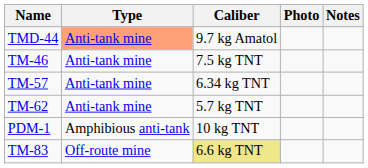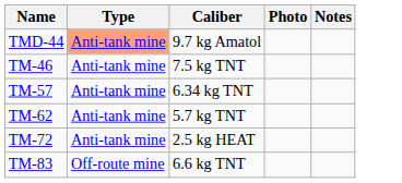 <table class="wikitable">
 <tr>
 <th>Name</th>
 <th>Type</th>
 <th>Caliber</th>
 <th>Photo</th>
 <th>Notes</th>
 </tr>
 <tr>
 <td><a href='#'>TMD-44</a></td>
 <td style="background: lightsalmon;"><a href='#'>Anti-tank mine</a></td>
 <td>9.7 kg Amatol</td>
 <td></td>
 <td></td>
 </tr>
 <tr>
 <td><a href='#'>TM-46</a></td>
 <td><a href='#'>Anti-tank mine</a></td>
 <td>7.5 kg TNT</td>
 <td></td>
 <td></td>
 </tr>
 <tr>
 <td><a href='#'>TM-57</a></td>
 <td><a href='#'>Anti-tank mine</a></td>
 <td>6.34 kg TNT</td>
 <td></td>
 <td></td>
 </tr>
 <tr>
 <td><a href='#'>TM-62</a></td>
 <td><a href='#'>Anti-tank mine</a></td>
 <td>5.7 kg TNT</td>
 <td></td>
 <td></td>
 </tr>
 <tr>
-<td><a href='#'>PDM-1</a></td>
-<td>Amphibious <a href='#'>anti-tank</a></td>
-<td>10 kg TNT</td>
+<td><a href='#'>TM-72</a></td>
+<td><a href='#'>Anti-tank mine</a></td>
+<td>2.5 kg HEAT</td>
 <td></td>
 <td></td>
 </tr>
 <tr>
 <td><a href='#'>TM-83</a></td>
 <td><a href='#'>Off-route mine</a></td>
-<td style="background: khaki;">6.6 kg TNT</td>
+<td>6.6 kg TNT</td>
 <td></td>
 <td></td>
 </tr>
 </table>
